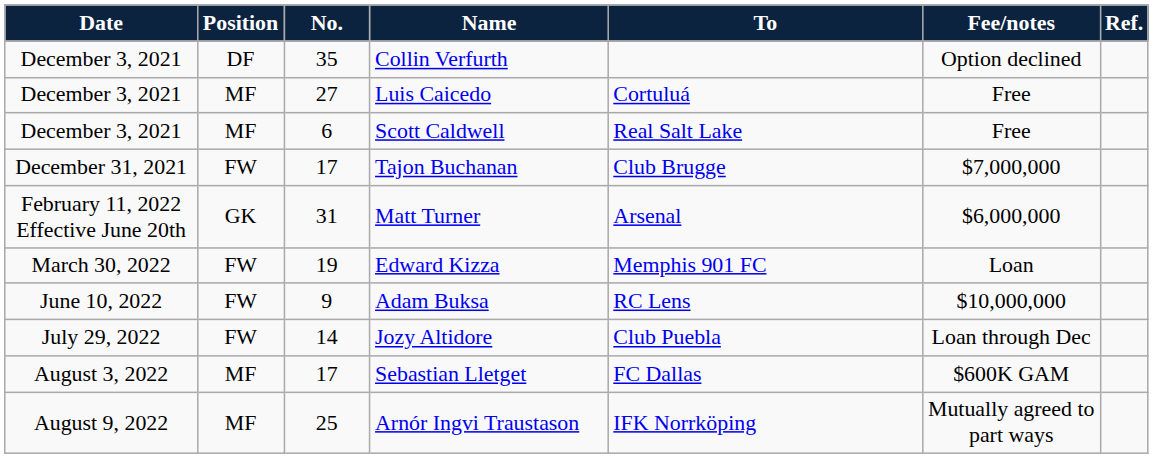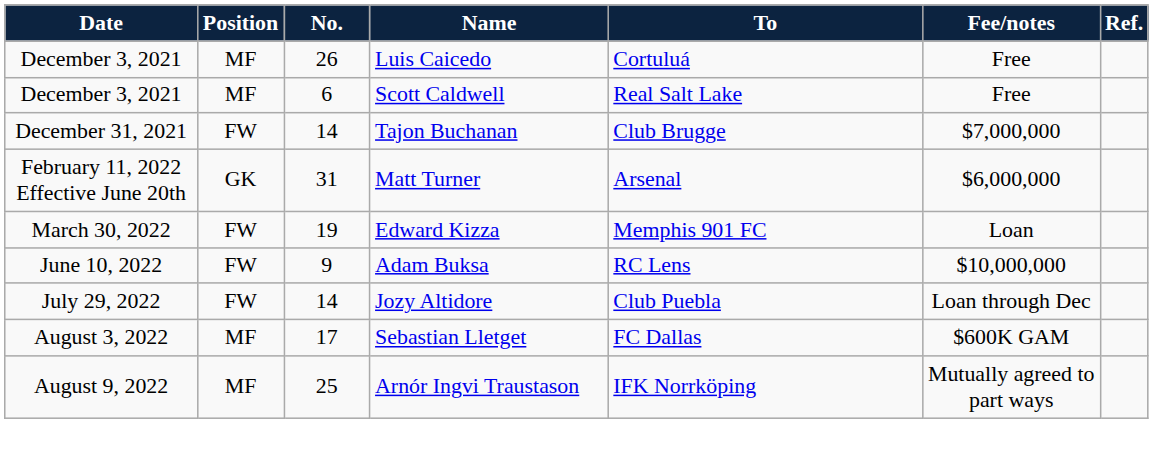 <table class="wikitable" style="text-align:center; font-size:90%; ">
 <tr>
 <th style="background:#0C2340; color:#FFFFFF; width:120px;">Date</th>
 <th style="background:#0C2340; color:#FFFFFF; width:50px;">Position</th>
 <th style="background:#0C2340; color:#FFFFFF; width:50px;">No.</th>
 <th style="background:#0C2340; color:#FFFFFF; width:150px;">Name</th>
 <th style="background:#0C2340; color:#FFFFFF; width:200px;">To</th>
 <th style="background:#0C2340; color:#FFFFFF; width:110px;">Fee/notes</th>
 <th style="background:#0C2340; color:#FFFFFF; width:25px;">Ref.</th>
 </tr>
 <tr>
 <td>December 3, 2021</td>
-<td>DF</td>
-<td>35</td>
-<td align="left"> <a href='#'>Collin Verfurth</a></td>
-<td align="left"></td>
-<td>Option declined</td>
-<td></td>
-</tr>
-<tr>
-<td>December 3, 2021</td>
 <td>MF</td>
-<td>27</td>
+<td>26</td>
 <td align="left"> <a href='#'>Luis Caicedo</a></td>
 <td align="left"> <a href='#'>Cortuluá</a></td>
 <td>Free</td>
 <td></td>
 </tr>
 <tr>
 <td>December 3, 2021</td>
 <td>MF</td>
 <td>6</td>
 <td align="left"> <a href='#'>Scott Caldwell</a></td>
 <td align="left"> <a href='#'>Real Salt Lake</a></td>
 <td>Free</td>
 <td></td>
 </tr>
 <tr>
 <td>December 31, 2021</td>
 <td>FW</td>
-<td>17</td>
+<td>14</td>
 <td align="left"> <a href='#'>Tajon Buchanan</a></td>
 <td align="left"> <a href='#'>Club Brugge</a></td>
 <td>$7,000,000</td>
 <td></td>
 </tr>
 <tr>
 <td>February 11, 2022<br>Effective June 20th</td>
 <td>GK</td>
 <td>31</td>
 <td align="left"> <a href='#'>Matt Turner</a></td>
 <td align="left"> <a href='#'>Arsenal</a></td>
 <td>$6,000,000</td>
 <td></td>
 </tr>
 <tr>
 <td>March 30, 2022</td>
 <td>FW</td>
 <td>19</td>
 <td align="left"> <a href='#'>Edward Kizza</a></td>
 <td align="left"> <a href='#'>Memphis 901 FC</a></td>
 <td>Loan</td>
 <td></td>
 </tr>
 <tr>
 <td>June 10, 2022</td>
 <td>FW</td>
 <td>9</td>
 <td align="left"> <a href='#'>Adam Buksa</a></td>
 <td align="left"> <a href='#'>RC Lens</a></td>
 <td>$10,000,000</td>
 <td></td>
 </tr>
 <tr>
 <td>July 29, 2022</td>
 <td>FW</td>
 <td>14</td>
 <td align="left"> <a href='#'>Jozy Altidore</a></td>
 <td align="left"> <a href='#'>Club Puebla</a></td>
 <td>Loan through Dec</td>
 <td></td>
 </tr>
 <tr>
 <td>August 3, 2022</td>
 <td>MF</td>
 <td>17</td>
 <td align="left"> <a href='#'>Sebastian Lletget</a></td>
 <td align="left"> <a href='#'>FC Dallas</a></td>
 <td>$600K GAM</td>
 <td></td>
 </tr>
 <tr>
 <td>August 9, 2022</td>
 <td>MF</td>
 <td>25</td>
 <td align="left"> <a href='#'>Arnór Ingvi Traustason</a></td>
 <td align="left"><a href='#'>IFK Norrköping</a></td>
 <td>Mutually agreed to part ways</td>
 <td></td>
 </tr>
 </table>
